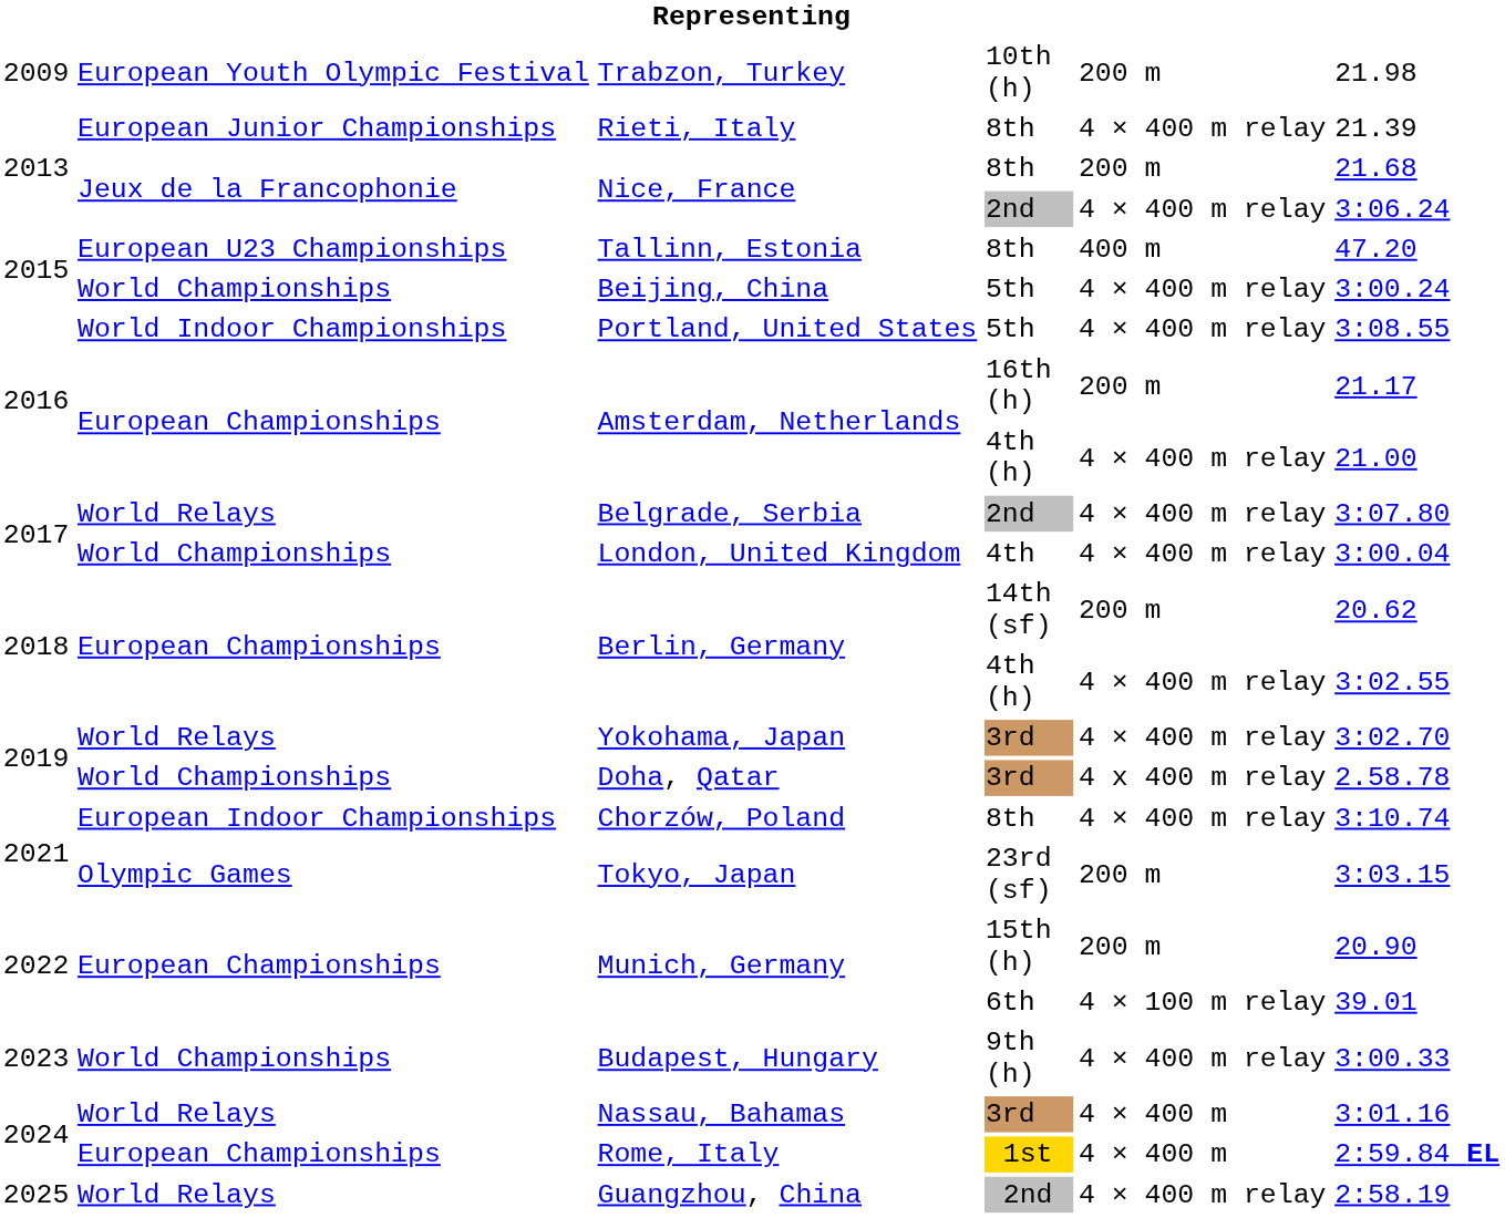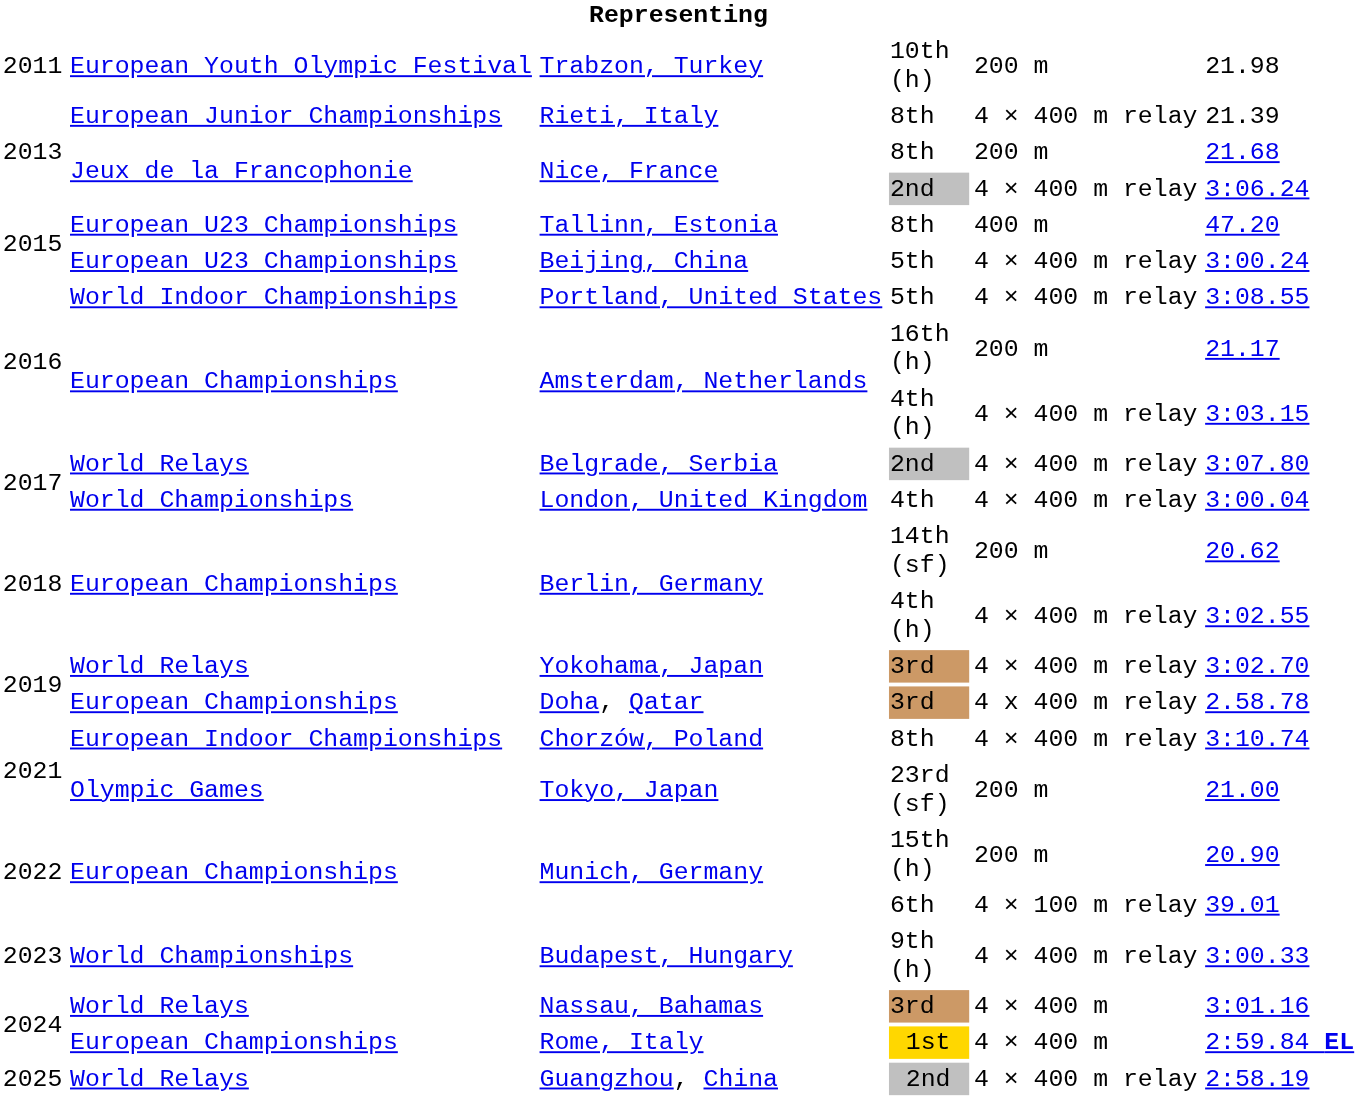 <table>
 <tr>
 <th colspan="6">Representing </th>
 </tr>
 <tr>
-<td>2009</td>
+<td>2011</td>
 <td><a href='#'>European Youth Olympic Festival</a></td>
 <td><a href='#'>Trabzon, Turkey</a></td>
 <td>10th (h)</td>
 <td>200 m</td>
 <td>21.98</td>
 </tr>
 <tr>
 <td rowspan=3>2013</td>
 <td><a href='#'>European Junior Championships</a></td>
 <td><a href='#'>Rieti, Italy</a></td>
 <td>8th</td>
 <td>4 × 400 m relay</td>
 <td>21.39</td>
 </tr>
 <tr>
 <td rowspan=2><a href='#'>Jeux de la Francophonie</a></td>
 <td rowspan=2><a href='#'>Nice, France</a></td>
 <td>8th</td>
 <td>200 m</td>
 <td><a href='#'>21.68</a></td>
 </tr>
 <tr>
 <td bgcolor=silver>2nd</td>
 <td>4 × 400 m relay</td>
 <td><a href='#'>3:06.24</a></td>
 </tr>
 <tr>
 <td rowspan=2>2015</td>
 <td><a href='#'>European U23 Championships</a></td>
 <td><a href='#'>Tallinn, Estonia</a></td>
 <td>8th</td>
 <td>400 m</td>
 <td><a href='#'>47.20</a></td>
 </tr>
 <tr>
-<td><a href='#'>World Championships</a></td>
+<td><a href='#'>European U23 Championships</a></td>
 <td><a href='#'>Beijing, China</a></td>
 <td>5th</td>
 <td>4 × 400 m relay</td>
 <td><a href='#'>3:00.24</a></td>
 </tr>
 <tr>
 <td rowspan=3>2016</td>
 <td><a href='#'>World Indoor Championships</a></td>
 <td><a href='#'>Portland, United States</a></td>
 <td>5th</td>
 <td>4 × 400 m relay</td>
 <td><a href='#'>3:08.55</a></td>
 </tr>
 <tr>
 <td rowspan=2><a href='#'>European Championships</a></td>
 <td rowspan=2><a href='#'>Amsterdam, Netherlands</a></td>
 <td>16th (h)</td>
 <td>200 m</td>
 <td><a href='#'>21.17</a></td>
 </tr>
 <tr>
 <td>4th (h)</td>
 <td>4 × 400 m relay</td>
-<td><a href='#'>21.00</a></td>
+<td><a href='#'>3:03.15</a></td>
 </tr>
 <tr>
 <td rowspan=2>2017</td>
 <td><a href='#'>World Relays</a></td>
 <td><a href='#'>Belgrade, Serbia</a></td>
 <td bgcolor=silver>2nd</td>
 <td>4 × 400 m relay</td>
 <td><a href='#'>3:07.80</a></td>
 </tr>
 <tr>
 <td><a href='#'>World Championships</a></td>
 <td><a href='#'>London, United Kingdom</a></td>
 <td>4th</td>
 <td>4 × 400 m relay</td>
 <td><a href='#'>3:00.04</a></td>
 </tr>
 <tr>
 <td rowspan=2>2018</td>
 <td rowspan=2><a href='#'>European Championships</a></td>
 <td rowspan=2><a href='#'>Berlin, Germany</a></td>
 <td>14th (sf)</td>
 <td>200 m</td>
 <td><a href='#'>20.62</a></td>
 </tr>
 <tr>
 <td>4th (h)</td>
 <td>4 × 400 m relay</td>
 <td><a href='#'>3:02.55</a></td>
 </tr>
 <tr>
 <td rowspan=2>2019</td>
 <td><a href='#'>World Relays</a></td>
 <td><a href='#'>Yokohama, Japan</a></td>
 <td bgcolor=cc9966>3rd</td>
 <td>4 × 400 m relay</td>
 <td><a href='#'>3:02.70</a></td>
 </tr>
 <tr>
-<td><a href='#'>World Championships</a></td>
+<td><a href='#'>European Championships</a></td>
 <td><a href='#'>Doha</a>, <a href='#'>Qatar</a></td>
 <td bgcolor=cc9966>3rd</td>
 <td>4 x 400 m relay</td>
 <td><a href='#'>2.58.78</a></td>
 </tr>
 <tr>
 <td rowspan=2>2021</td>
 <td><a href='#'>European Indoor Championships</a></td>
 <td><a href='#'>Chorzów, Poland</a></td>
 <td>8th</td>
 <td>4 × 400 m relay</td>
 <td><a href='#'>3:10.74</a></td>
 </tr>
 <tr>
 <td><a href='#'>Olympic Games</a></td>
 <td><a href='#'>Tokyo, Japan</a></td>
 <td>23rd (sf)</td>
 <td>200 m</td>
-<td><a href='#'>3:03.15</a></td>
+<td><a href='#'>21.00</a></td>
 </tr>
 <tr>
 <td rowspan=2>2022</td>
 <td rowspan=2><a href='#'>European Championships</a></td>
 <td rowspan=2><a href='#'>Munich, Germany</a></td>
 <td>15th (h)</td>
 <td>200 m</td>
 <td><a href='#'>20.90</a></td>
 </tr>
 <tr>
 <td>6th</td>
 <td>4 × 100 m relay</td>
 <td><a href='#'>39.01</a></td>
 </tr>
 <tr>
 <td>2023</td>
 <td><a href='#'>World Championships</a></td>
 <td><a href='#'>Budapest, Hungary</a></td>
 <td>9th (h)</td>
 <td>4 × 400 m relay</td>
 <td><a href='#'>3:00.33</a></td>
 </tr>
 <tr>
 <td rowspan=2>2024</td>
 <td><a href='#'>World Relays</a></td>
 <td><a href='#'>Nassau, Bahamas</a></td>
 <td bgcolor=cc9966>3rd</td>
 <td>4 × 400 m</td>
 <td><a href='#'>3:01.16</a></td>
 </tr>
 <tr>
 <td><a href='#'>European Championships</a></td>
 <td><a href='#'>Rome, Italy</a></td>
 <td align="center" width=40 bgcolor=gold>1st</td>
 <td>4 × 400 m</td>
 <td><a href='#'>2:59.84 <strong>EL</strong></a></td>
 </tr>
 <tr>
 <td>2025</td>
 <td><a href='#'>World Relays</a></td>
 <td><a href='#'>Guangzhou</a>, <a href='#'>China</a></td>
 <td align="center" width=40 bgcolor=silver>2nd</td>
 <td>4 × 400 m relay</td>
 <td><a href='#'>2:58.19</a> </td>
 </tr>
 <tr>
 </tr>
 </table>
